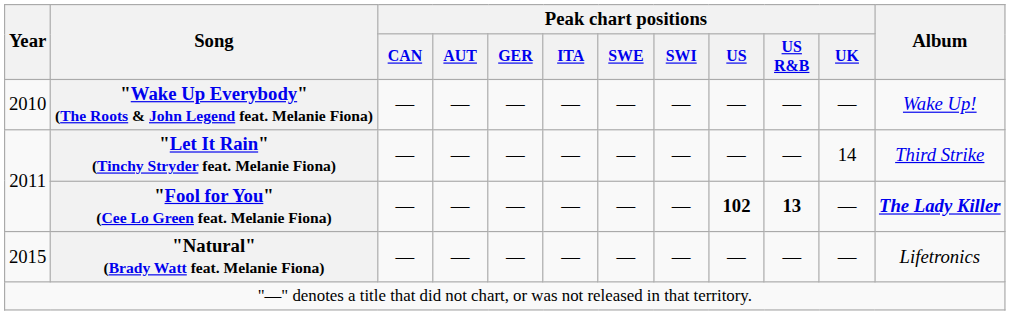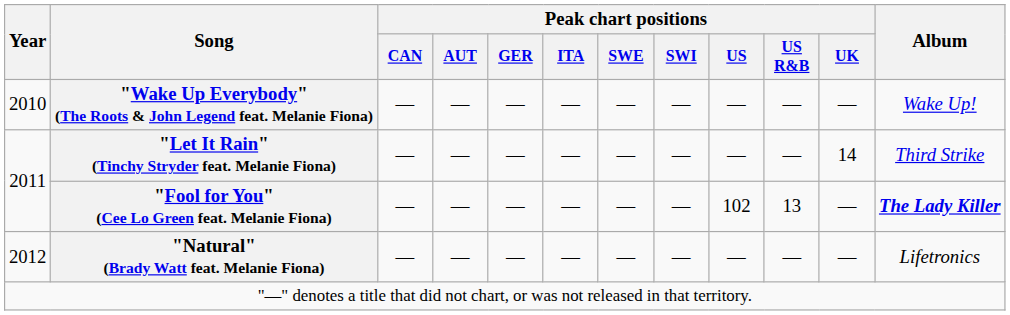 <table class="wikitable plainrowheaders" style="text-align:center;" border="1">
 <tr>
 <th scope="col" rowspan="2">Year</th>
 <th scope="col" rowspan="2">Song</th>
 <th scope="col" colspan="9">Peak chart positions</th>
 <th scope="col" rowspan="2">Album</th>
 </tr>
 <tr>
 <th scope="col" style="width:3em;font-size:85%;"><a href='#'>CAN</a></th>
 <th scope="col" style="width:3em;font-size:85%;"><a href='#'>AUT</a></th>
 <th scope="col" style="width:3em;font-size:85%;"><a href='#'>GER</a></th>
 <th scope="col" style="width:3em;font-size:85%;"><a href='#'>ITA</a></th>
 <th scope="col" style="width:3em;font-size:85%;"><a href='#'>SWE</a></th>
 <th scope="col" style="width:3em;font-size:85%;"><a href='#'>SWI</a></th>
 <th scope="col" style="width:3em;font-size:85%;"><a href='#'>US</a></th>
 <th scope="col" style="width:3em;font-size:85%;"><a href='#'>US<br>R&B</a></th>
 <th scope="col" style="width:3em;font-size:85%;"><a href='#'>UK</a></th>
 </tr>
 <tr>
 <td rowspan="1">2010</td>
 <th scope="row">"<a href='#'>Wake Up Everybody</a>"<br> <small>(<a href='#'>The Roots</a> & <a href='#'>John Legend</a> feat. Melanie Fiona)</small></th>
 <td>—</td>
 <td>—</td>
 <td>—</td>
 <td>—</td>
 <td>—</td>
 <td>—</td>
 <td>—</td>
 <td>—</td>
 <td>—</td>
 <td><em><a href='#'>Wake Up!</a></em></td>
 </tr>
 <tr>
 <td rowspan="2">2011</td>
 <th scope="row">"<a href='#'>Let It Rain</a>"<br> <small>(<a href='#'>Tinchy Stryder</a> feat. Melanie Fiona)</small></th>
 <td>—</td>
 <td>—</td>
 <td>—</td>
 <td>—</td>
 <td>—</td>
 <td>—</td>
 <td>—</td>
 <td>—</td>
 <td>14</td>
 <td><em><a href='#'>Third Strike</a></em></td>
 </tr>
 <tr>
 <th scope="row">"<a href='#'>Fool for You</a>"<br> <small>(<a href='#'>Cee Lo Green</a> feat. Melanie Fiona)</small></th>
 <td>—</td>
 <td>—</td>
 <td>—</td>
 <td>—</td>
 <td>—</td>
 <td>—</td>
-<td><strong>102</strong></td>
-<td><strong>13</strong></td>
+<td>102</td>
+<td>13</td>
 <td>—</td>
 <td><strong><em><a href='#'>The Lady Killer</a></em></strong></td>
 </tr>
 <tr>
-<td rowspan="1">2015</td>
+<td rowspan="1">2012</td>
 <th scope="row">"Natural"<br> <small>(<a href='#'>Brady Watt</a> feat. Melanie Fiona)</small></th>
 <td>—</td>
 <td>—</td>
 <td>—</td>
 <td>—</td>
 <td>—</td>
 <td>—</td>
 <td>—</td>
 <td>—</td>
 <td>—</td>
 <td><em>Lifetronics</em></td>
 </tr>
 <tr>
 <td colspan="14" style="font-size:90%">"—" denotes a title that did not chart, or was not released in that territory.</td>
 </tr>
 </table>
